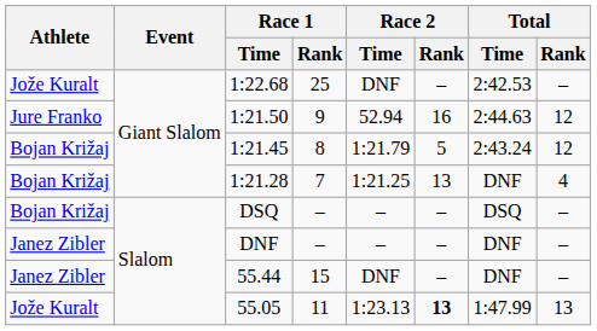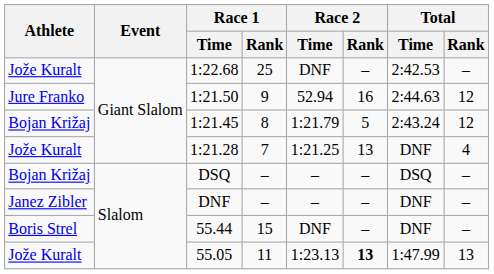 <table class="wikitable" style="font-size:90%">
 <tr>
 <th rowspan="2">Athlete</th>
 <th rowspan="2">Event</th>
 <th colspan="2">Race 1</th>
 <th colspan="2">Race 2</th>
 <th colspan="2">Total</th>
 </tr>
 <tr>
 <th>Time</th>
 <th>Rank</th>
 <th>Time</th>
 <th>Rank</th>
 <th>Time</th>
 <th>Rank</th>
 </tr>
 <tr>
 <td><a href='#'>Jože Kuralt</a></td>
 <td rowspan="4">Giant Slalom</td>
 <td align="center">1:22.68</td>
 <td align="center">25</td>
 <td align="center">DNF</td>
 <td align="center">–</td>
 <td align="center">2:42.53</td>
 <td align="center">–</td>
 </tr>
 <tr>
 <td><a href='#'>Jure Franko</a></td>
 <td align="center">1:21.50</td>
 <td align="center">9</td>
 <td align="center">52.94</td>
 <td align="center">16</td>
 <td align="center">2:44.63</td>
 <td align="center">12</td>
 </tr>
 <tr>
 <td><a href='#'>Bojan Križaj</a></td>
 <td align="center">1:21.45</td>
 <td align="center">8</td>
 <td align="center">1:21.79</td>
 <td align="center">5</td>
 <td align="center">2:43.24</td>
 <td align="center">12</td>
 </tr>
 <tr>
-<td><a href='#'>Bojan Križaj</a></td>
+<td><a href='#'>Jože Kuralt</a></td>
 <td align="center">1:21.28</td>
 <td align="center">7</td>
 <td align="center">1:21.25</td>
 <td align="center">13</td>
 <td align="center">DNF</td>
 <td align="center">4</td>
 </tr>
 <tr>
 <td><a href='#'>Bojan Križaj</a></td>
 <td rowspan="4">Slalom</td>
 <td align="center">DSQ</td>
 <td align="center">–</td>
 <td align="center">–</td>
 <td align="center">–</td>
 <td align="center">DSQ</td>
 <td align="center">–</td>
 </tr>
 <tr>
 <td><a href='#'>Janez Zibler</a></td>
 <td align="center">DNF</td>
 <td align="center">–</td>
 <td align="center">–</td>
 <td align="center">–</td>
 <td align="center">DNF</td>
 <td align="center">–</td>
 </tr>
 <tr>
-<td><a href='#'>Janez Zibler</a></td>
+<td><a href='#'>Boris Strel</a></td>
 <td align="center">55.44</td>
 <td align="center">15</td>
 <td align="center">DNF</td>
 <td align="center">–</td>
 <td align="center">DNF</td>
 <td align="center">–</td>
 </tr>
 <tr>
 <td><a href='#'>Jože Kuralt</a></td>
 <td align="center">55.05</td>
 <td align="center">11</td>
 <td align="center">1:23.13</td>
 <td align="center"><strong>13</strong></td>
 <td align="center">1:47.99</td>
 <td align="center">13</td>
 </tr>
 </table>
